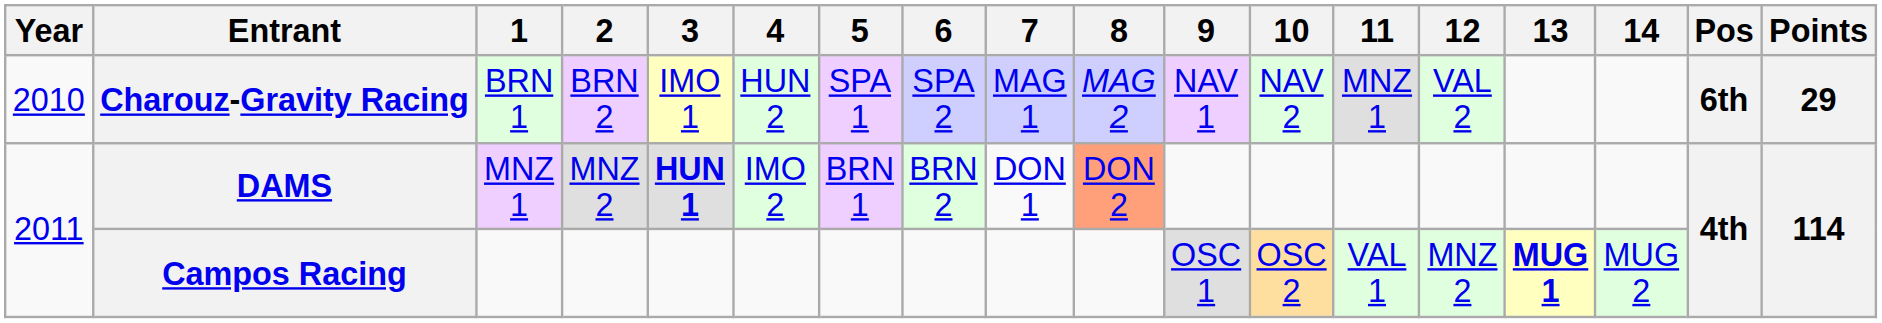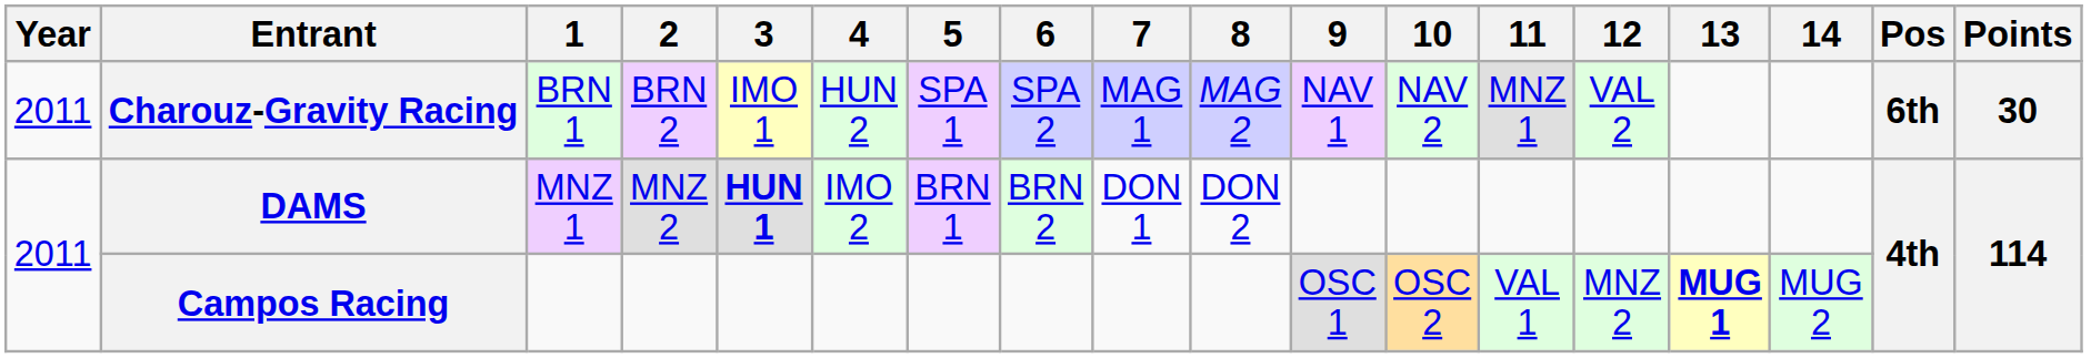 <table class="wikitable" style="text-align:center; font-size:85%">
 <tr>
 <th>Year</th>
 <th>Entrant</th>
 <th>1</th>
 <th>2</th>
 <th>3</th>
 <th>4</th>
 <th>5</th>
 <th>6</th>
 <th>7</th>
 <th>8</th>
 <th>9</th>
 <th>10</th>
 <th>11</th>
 <th>12</th>
 <th>13</th>
 <th>14</th>
 <th>Pos</th>
 <th>Points</th>
 </tr>
 <tr>
-<td><a href='#'>2010</a></td>
+<td><a href='#'>2011</a></td>
 <th nowrap><a href='#'>Charouz</a>-<a href='#'>Gravity Racing</a></th>
 <td style="background:#DFFFDF;"><a href='#'>BRN<br>1</a><br></td>
 <td style="background:#EFCFFF;"><a href='#'>BRN<br>2</a><br></td>
 <td style="background:#FFFFBF;"><a href='#'>IMO<br>1</a><br></td>
 <td style="background:#DFFFDF;"><a href='#'>HUN<br>2</a><br></td>
 <td style="background:#EFCFFF;"><a href='#'>SPA<br>1</a><br></td>
 <td style="background:#CFCFFF;"><a href='#'>SPA<br>2</a><br></td>
 <td style="background:#CFCFFF;"><a href='#'>MAG<br>1</a><br></td>
 <td style="background:#CFCFFF;"><em><a href='#'>MAG<br>2</a></em><br></td>
 <td style="background:#EFCFFF;"><a href='#'>NAV<br>1</a><br></td>
 <td style="background:#DFFFDF;"><a href='#'>NAV<br>2</a><br></td>
 <td style="background:#DFDFDF;"><a href='#'>MNZ<br>1</a><br></td>
 <td style="background:#DFFFDF;"><a href='#'>VAL<br>2</a><br></td>
 <td></td>
 <td></td>
 <th>6th</th>
-<th>29</th>
+<th>30</th>
 </tr>
 <tr>
 <td rowspan=2><a href='#'>2011</a></td>
 <th><a href='#'>DAMS</a></th>
 <td style="background:#EFCFFF;"><a href='#'>MNZ<br>1</a><br></td>
 <td style="background:#DFDFDF;"><a href='#'>MNZ<br>2</a><br></td>
 <td style="background:#DFDFDF;"><strong><a href='#'>HUN<br>1</a><br></strong></td>
 <td style="background:#DFFFDF;"><a href='#'>IMO<br>2</a><br></td>
 <td style="background:#EFCFFF;"><a href='#'>BRN<br>1</a><br></td>
 <td style="background:#DFFFDF;"><a href='#'>BRN<br>2</a><br></td>
 <td><a href='#'>DON<br>1</a></td>
-<td style="background: lightsalmon;"><a href='#'>DON<br>2</a></td>
+<td><a href='#'>DON<br>2</a></td>
 <td></td>
 <td></td>
 <td></td>
 <td></td>
 <td></td>
 <td></td>
 <th rowspan=2>4th</th>
 <th rowspan=2>114</th>
 </tr>
 <tr>
 <th nowrap><a href='#'>Campos Racing</a></th>
 <td></td>
 <td></td>
 <td></td>
 <td></td>
 <td></td>
 <td></td>
 <td></td>
 <td></td>
 <td style="background:#DFDFDF;"><a href='#'>OSC<br>1</a><br></td>
 <td style="background:#FFDF9F;"><a href='#'>OSC<br>2</a><br></td>
 <td style="background:#DFFFDF;"><a href='#'>VAL<br>1</a><br></td>
 <td style="background:#DFFFDF;"><a href='#'>MNZ<br>2</a><br></td>
 <td style="background:#FFFFBF;"><strong><a href='#'>MUG<br>1</a></strong><br></td>
 <td style="background:#DFFFDF;"><a href='#'>MUG<br>2</a><br></td>
 </tr>
 </table>
